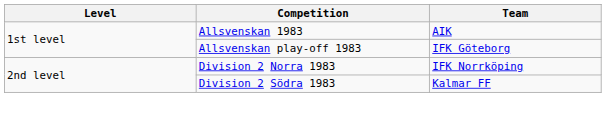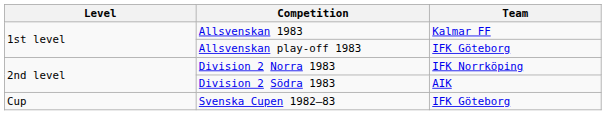 <table class="wikitable" style="text-align: left">
 <tr>
 <th style="width: 225px;">Level</th>
 <th style="width: 275px;">Competition</th>
 <th style="width: 200px;">Team</th>
 </tr>
 <tr>
 <td rowspan=2>1st level</td>
 <td><a href='#'>Allsvenskan</a> 1983</td>
-<td><a href='#'>AIK</a></td>
+<td><a href='#'>Kalmar FF</a></td>
 </tr>
 <tr>
 <td><a href='#'>Allsvenskan</a> play-off 1983</td>
 <td><a href='#'>IFK Göteborg</a></td>
 </tr>
 <tr>
 <td rowspan=2>2nd level</td>
 <td><a href='#'>Division 2</a> <a href='#'>Norra</a> 1983</td>
 <td><a href='#'>IFK Norrköping</a></td>
 </tr>
 <tr>
 <td><a href='#'>Division 2</a> <a href='#'>Södra</a> 1983</td>
-<td><a href='#'>Kalmar FF</a></td>
+<td><a href='#'>AIK</a></td>
+</tr>
+<tr>
+<td>Cup</td>
+<td><a href='#'>Svenska Cupen</a> 1982–83</td>
+<td><a href='#'>IFK Göteborg</a></td>
 </tr>
 </table>
